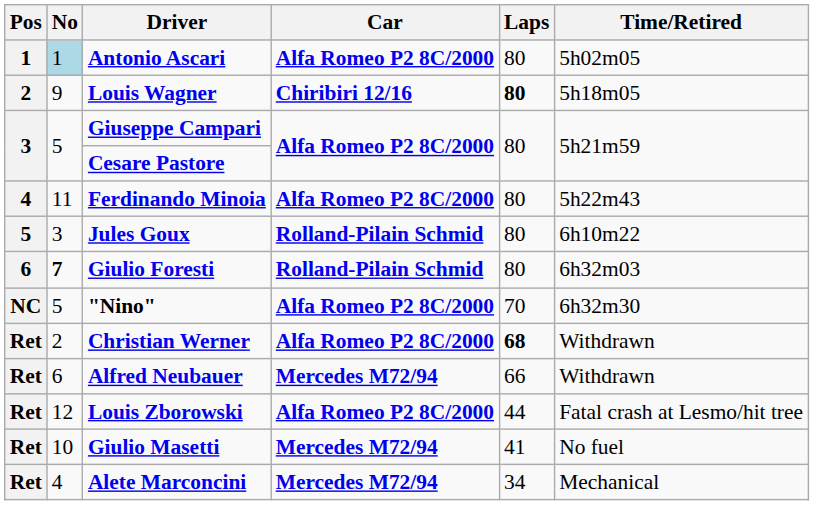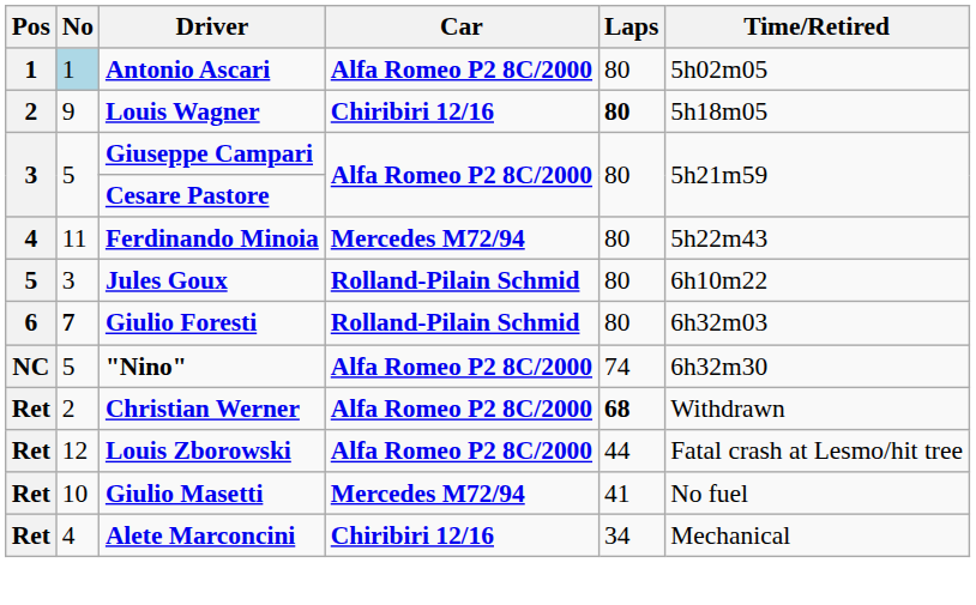 <table class="wikitable" style="font-size: 95%;">
 <tr>
 <th>Pos</th>
 <th>No</th>
 <th>Driver</th>
 <th>Car</th>
 <th>Laps</th>
 <th>Time/Retired</th>
 </tr>
 <tr>
 <th>1</th>
 <td style="background: lightblue;">1</td>
 <td> <strong><a href='#'>Antonio Ascari</a></strong></td>
 <td><strong><a href='#'>Alfa Romeo P2 8C/2000</a></strong></td>
 <td>80</td>
 <td>5h02m05</td>
 </tr>
 <tr>
 <th>2</th>
 <td>9</td>
 <td> <strong><a href='#'>Louis Wagner</a></strong></td>
 <td><strong><a href='#'>Chiribiri 12/16</a></strong></td>
 <td><strong>80</strong></td>
 <td>5h18m05</td>
 </tr>
 <tr>
 <th rowspan=2>3</th>
 <td rowspan=2>5</td>
 <td> <strong><a href='#'>Giuseppe Campari</a></strong></td>
 <td rowspan=2><strong><a href='#'>Alfa Romeo P2 8C/2000</a></strong></td>
 <td rowspan=2>80</td>
 <td rowspan=2>5h21m59</td>
 </tr>
 <tr>
 <td> <strong><a href='#'>Cesare Pastore</a></strong></td>
 </tr>
 <tr>
 <th>4</th>
 <td>11</td>
 <td> <strong><a href='#'>Ferdinando Minoia</a></strong></td>
-<td><strong><a href='#'>Alfa Romeo P2 8C/2000</a></strong></td>
+<td><strong><a href='#'>Mercedes M72/94</a></strong></td>
 <td>80</td>
 <td>5h22m43</td>
 </tr>
 <tr>
 <th>5</th>
 <td>3</td>
 <td> <strong><a href='#'>Jules Goux</a></strong></td>
 <td><strong><a href='#'>Rolland-Pilain Schmid</a></strong></td>
 <td>80</td>
 <td>6h10m22</td>
 </tr>
 <tr>
 <th>6</th>
 <td><strong>7</strong></td>
 <td> <strong><a href='#'>Giulio Foresti</a></strong></td>
 <td><strong><a href='#'>Rolland-Pilain Schmid</a></strong></td>
 <td>80</td>
 <td>6h32m03</td>
 </tr>
 <tr>
 <th>NC</th>
 <td>5</td>
 <td> <strong>"Nino"</strong></td>
 <td><strong><a href='#'>Alfa Romeo P2 8C/2000</a></strong></td>
-<td>70</td>
+<td>74</td>
 <td>6h32m30</td>
 </tr>
 <tr>
 <th>Ret</th>
 <td>2</td>
 <td> <strong><a href='#'>Christian Werner</a></strong></td>
 <td><strong><a href='#'>Alfa Romeo P2 8C/2000</a></strong></td>
 <td><strong>68</strong></td>
-<td>Withdrawn</td>
-</tr>
-<tr>
-<th>Ret</th>
-<td>6</td>
-<td> <strong><a href='#'>Alfred Neubauer</a></strong></td>
-<td><strong><a href='#'>Mercedes M72/94</a></strong></td>
-<td>66</td>
 <td>Withdrawn</td>
 </tr>
 <tr>
 <th>Ret</th>
 <td>12</td>
 <td> <strong><a href='#'>Louis Zborowski</a></strong></td>
 <td><strong><a href='#'>Alfa Romeo P2 8C/2000</a></strong></td>
 <td>44</td>
 <td>Fatal crash at Lesmo/hit tree</td>
 </tr>
 <tr>
 <th>Ret</th>
 <td>10</td>
 <td> <strong><a href='#'>Giulio Masetti</a></strong></td>
 <td><strong><a href='#'>Mercedes M72/94</a></strong></td>
 <td>41</td>
 <td>No fuel</td>
 </tr>
 <tr>
 <th>Ret</th>
 <td>4</td>
 <td> <strong><a href='#'>Alete Marconcini</a></strong></td>
-<td><strong><a href='#'>Mercedes M72/94</a></strong></td>
+<td><strong><a href='#'>Chiribiri 12/16</a></strong></td>
 <td>34</td>
 <td>Mechanical</td>
 </tr>
 </table>
